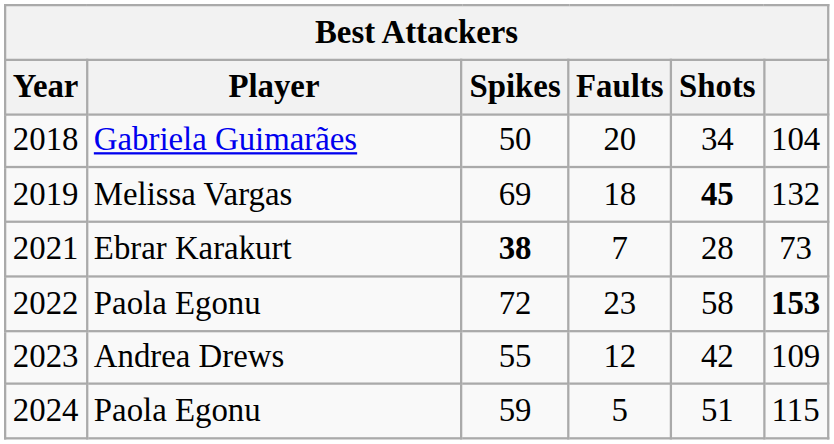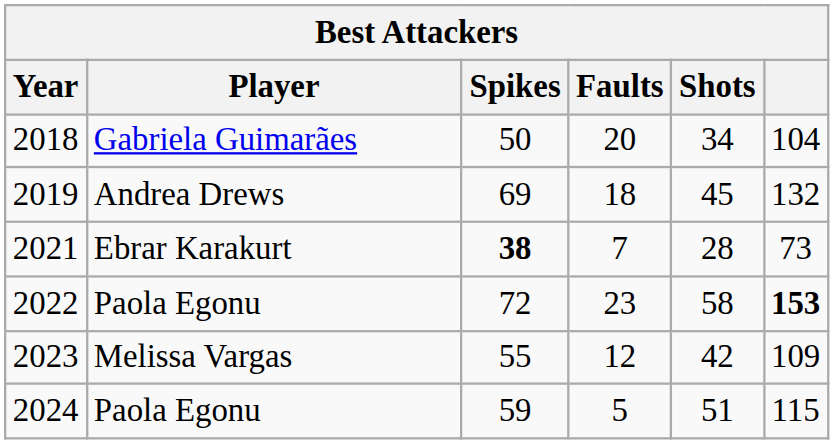 <table class="wikitable sortable" style=font-size:90%>
 <tr>
 <th colspan=7>Best Attackers</th>
 </tr>
 <tr>
 <th width=20>Year</th>
 <th width=158>Player</th>
 <th width=20>Spikes</th>
 <th width=20>Faults</th>
 <th width=20>Shots</th>
 <th width=20></th>
 </tr>
 <tr>
 <td>2018</td>
 <td> <a href='#'>Gabriela Guimarães</a></td>
 <td align=center>50</td>
 <td align=center>20</td>
 <td align=center>34</td>
 <td align=center>104</td>
 </tr>
 <tr>
 <td>2019</td>
-<td> Melissa Vargas</td>
+<td> Andrea Drews</td>
 <td align=center>69</td>
 <td align=center>18</td>
-<td align=center><strong>45</strong></td>
+<td align=center>45</td>
 <td align=center>132</td>
 </tr>
 <tr>
 <td>2021</td>
 <td> Ebrar Karakurt</td>
 <td align=center><strong>38</strong></td>
 <td align=center>7</td>
 <td align=center>28</td>
 <td align=center>73</td>
 </tr>
 <tr>
 <td>2022</td>
 <td> Paola Egonu</td>
 <td align=center>72</td>
 <td align=center>23</td>
 <td align=center>58</td>
 <td align=center><strong>153</strong></td>
 </tr>
 <tr>
 <td>2023</td>
-<td> Andrea Drews</td>
+<td> Melissa Vargas</td>
 <td align=center>55</td>
 <td align=center>12</td>
 <td align=center>42</td>
 <td align=center>109</td>
 </tr>
 <tr>
 <td>2024</td>
 <td> Paola Egonu</td>
 <td align=center>59</td>
 <td align=center>5</td>
 <td align=center>51</td>
 <td align=center>115</td>
 </tr>
 </table>
